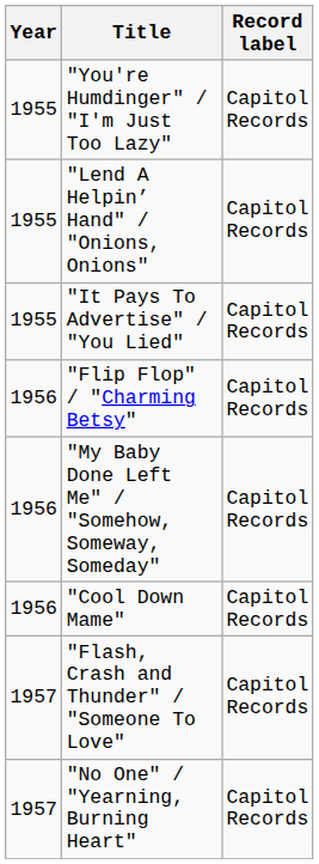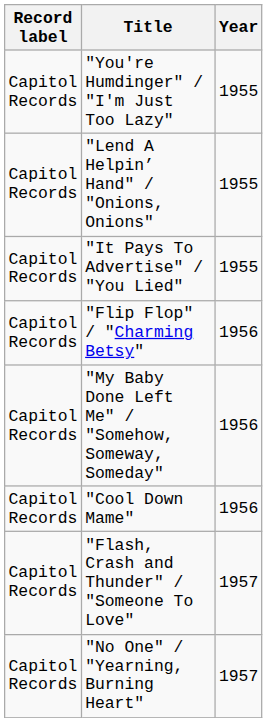 <table class="wikitable">
 <tr>
+<th width="50">Record label</th>
+<th width="100">Title</th>
 <th width="30">Year</th>
-<th width="100">Title</th>
-<th width="50">Record label</th>
 </tr>
 <tr --->
+<td>Capitol Records</td>
+<td>"You're Humdinger" / "I'm Just Too Lazy"</td>
 <td>1955</td>
-<td>"You're Humdinger" / "I'm Just Too Lazy"</td>
-<td>Capitol Records</td>
 </tr>
 <tr --->
+<td>Capitol Records</td>
+<td>"Lend A Helpin’ Hand" / "Onions, Onions"</td>
 <td>1955</td>
-<td>"Lend A Helpin’ Hand" / "Onions, Onions"</td>
-<td>Capitol Records</td>
 </tr>
 <tr --->
+<td>Capitol Records</td>
+<td>"It Pays To Advertise" / "You Lied"</td>
 <td>1955</td>
-<td>"It Pays To Advertise" / "You Lied"</td>
-<td>Capitol Records</td>
 </tr>
 <tr --->
+<td>Capitol Records</td>
+<td>"Flip Flop" / "<a href='#'>Charming Betsy</a>"</td>
 <td>1956</td>
-<td>"Flip Flop" / "<a href='#'>Charming Betsy</a>"</td>
-<td>Capitol Records</td>
 </tr>
 <tr --->
+<td>Capitol Records</td>
+<td>"My Baby Done Left Me" / "Somehow, Someway, Someday"</td>
 <td>1956</td>
-<td>"My Baby Done Left Me" / "Somehow, Someway, Someday"</td>
-<td>Capitol Records</td>
 </tr>
 <tr --->
+<td>Capitol Records</td>
+<td>"Cool Down Mame"</td>
 <td>1956</td>
-<td>"Cool Down Mame"</td>
-<td>Capitol Records</td>
 </tr>
 <tr --->
+<td>Capitol Records</td>
+<td>"Flash, Crash and Thunder" / "Someone To Love"</td>
 <td>1957</td>
-<td>"Flash, Crash and Thunder" / "Someone To Love"</td>
-<td>Capitol Records</td>
 </tr>
 <tr --->
+<td>Capitol Records</td>
+<td>"No One" / "Yearning, Burning Heart"</td>
 <td>1957</td>
-<td>"No One" / "Yearning, Burning Heart"</td>
-<td>Capitol Records</td>
 </tr>
 </table>
